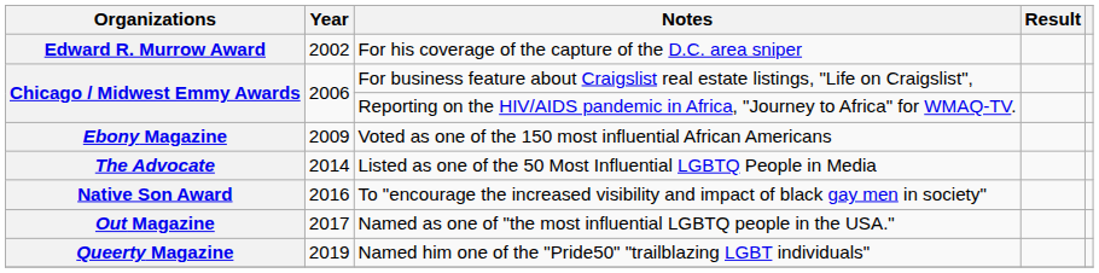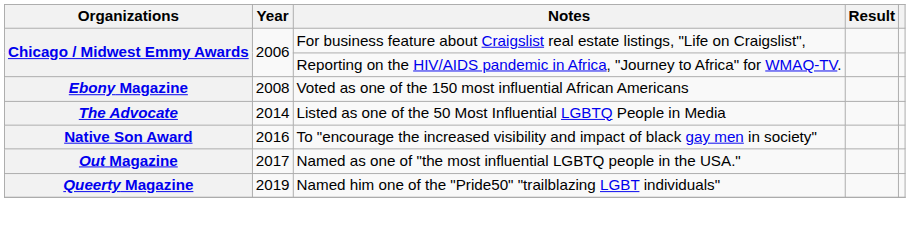 <table class= "wikitable plainrowheaders sortable">
 <tr>
 <th>Organizations</th>
 <th scope="col">Year</th>
 <th scope="col">Notes</th>
 <th scope="col">Result</th>
 <th scope="col" class="unsortable"></th>
-</tr>
-<tr>
-<th scope="row" rowspan="1"><a href='#'>Edward R. Murrow Award</a></th>
-<td style="text-align:center;">2002</td>
-<td>For his coverage of the capture of the <a href='#'>D.C. area sniper</a></td>
-<td></td>
-<td style="text-align:center;"></td>
 </tr>
 <tr>
 <th scope="row" rowspan="2"><a href='#'>Chicago / Midwest Emmy Awards</a></th>
 <td style="text-align:center;", rowspan=2>2006</td>
 <td>For business feature about <a href='#'>Craigslist</a> real estate listings, "Life on Craigslist",</td>
 <td></td>
 <td style="text-align:center;"></td>
 </tr>
 <tr>
 <td>Reporting on the <a href='#'>HIV/AIDS pandemic in Africa</a>, "Journey to Africa" for <a href='#'>WMAQ-TV</a>.</td>
 <td></td>
 <td style="text-align:center;"></td>
 </tr>
 <tr>
 <th scope="row" rowspan="1"><a href='#'><em>Ebony</em> Magazine</a></th>
-<td style="text-align:center;">2009</td>
+<td style="text-align:center;">2008</td>
 <td>Voted as one of the 150 most influential African Americans</td>
 <td></td>
 <td style="text-align:center;"></td>
 </tr>
 <tr>
 <th scope="row" rowspan="1"><em><a href='#'>The Advocate</a></em></th>
 <td style="text-align:center;">2014</td>
 <td>Listed as one of the 50 Most Influential <a href='#'>LGBTQ</a> People in Media</td>
 <td></td>
 <td style="text-align:center;"></td>
 </tr>
 <tr>
 <th scope="row" rowspan="1"><a href='#'>Native Son Award</a></th>
 <td style="text-align:center;">2016</td>
 <td>To "encourage the increased visibility and impact of black <a href='#'>gay men</a> in society"</td>
 <td></td>
 <td style="text-align:center;"></td>
 </tr>
 <tr>
 <th scope="row" rowspan="1"><a href='#'><em>Out</em> Magazine</a></th>
 <td style="text-align:center;">2017</td>
 <td>Named as one of "the most influential LGBTQ people in the USA."</td>
 <td></td>
 <td style="text-align:center;"></td>
 </tr>
 <tr>
 <th scope="row" rowspan="1"><a href='#'><em>Queerty</em> Magazine</a></th>
 <td style="text-align:center;">2019</td>
 <td>Named him one of the "Pride50" "trailblazing <a href='#'>LGBT</a> individuals"</td>
 <td></td>
 <td style="text-align:center;"></td>
 </tr>
 <tr>
 </tr>
 </table>
